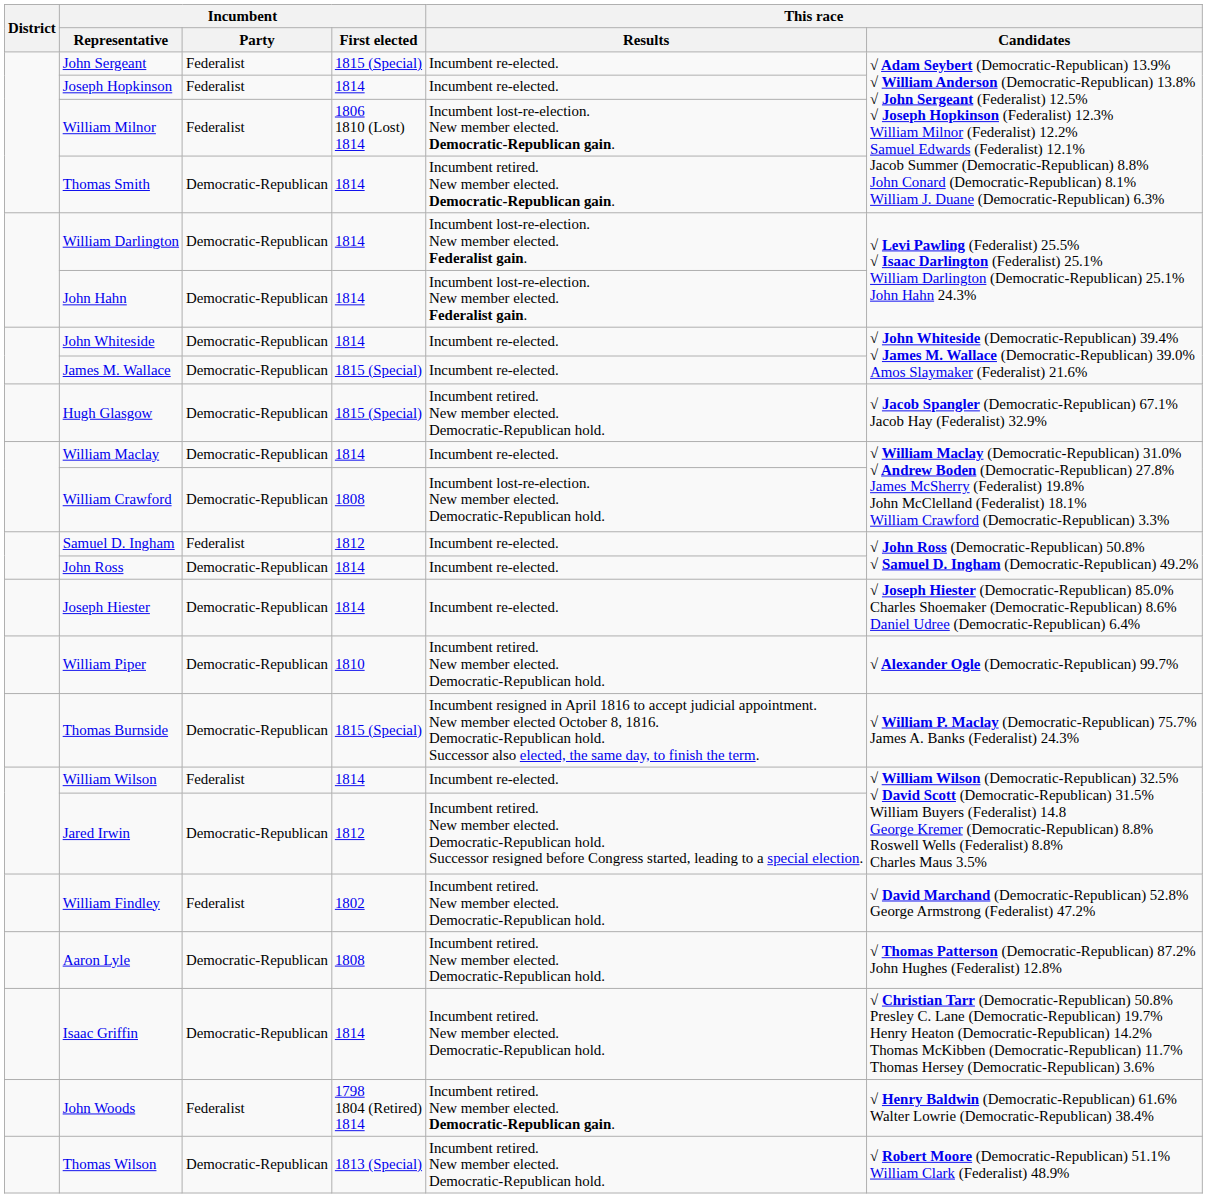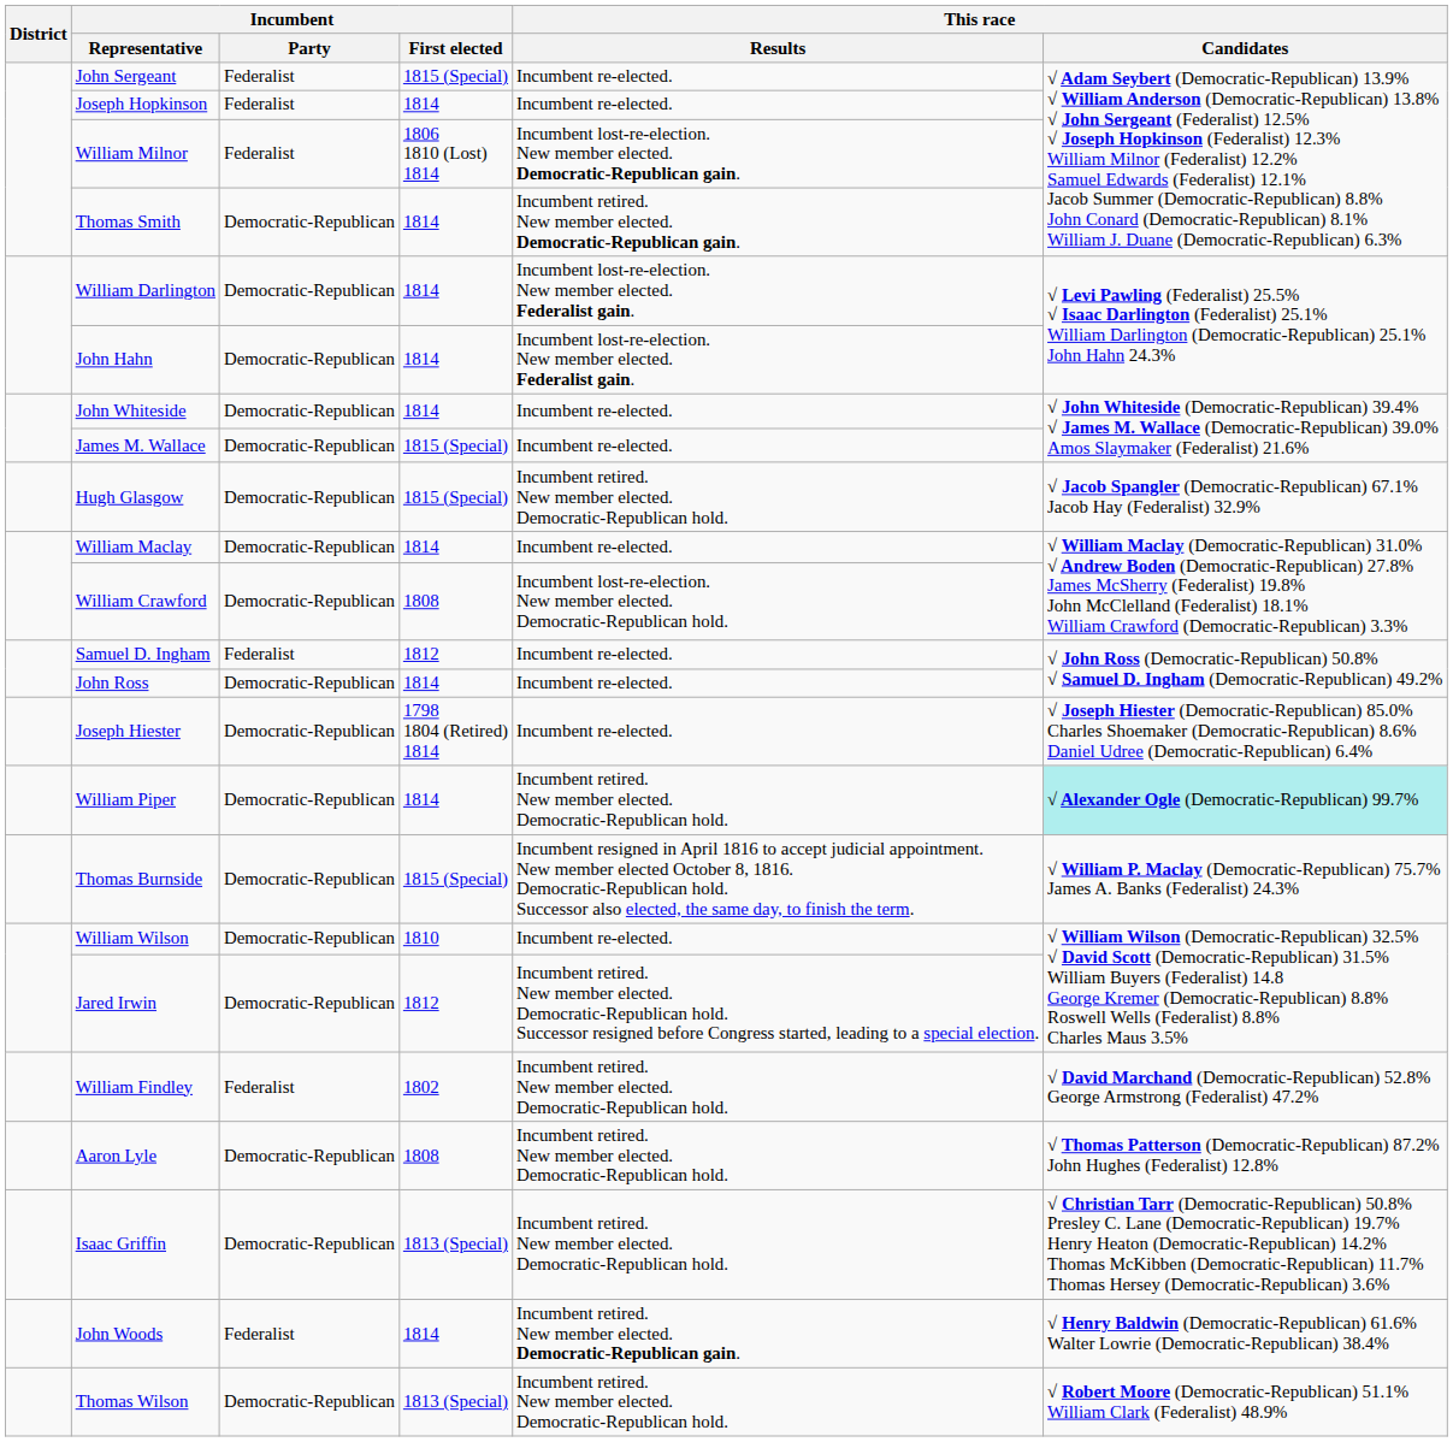 <table class=wikitable>
 <tr>
 <th rowspan=2>District</th>
 <th colspan=3>Incumbent</th>
 <th colspan=2>This race</th>
 </tr>
 <tr>
 <th>Representative</th>
 <th>Party</th>
 <th>First elected</th>
 <th>Results</th>
 <th>Candidates</th>
 </tr>
 <tr>
 <td rowspan=4><br></td>
 <td><a href='#'>John Sergeant</a></td>
 <td>Federalist</td>
 <td><a href='#'>1815 (Special)</a></td>
 <td>Incumbent re-elected.</td>
 <td rowspan=4 nowrap><strong>√ <a href='#'>Adam Seybert</a></strong> (Democratic-Republican) 13.9%<br><strong>√ <a href='#'>William Anderson</a></strong> (Democratic-Republican) 13.8%<br><strong>√ <a href='#'>John Sergeant</a></strong> (Federalist) 12.5%<br><strong>√ <a href='#'>Joseph Hopkinson</a></strong> (Federalist) 12.3%<br><a href='#'>William Milnor</a> (Federalist) 12.2%<br><a href='#'>Samuel Edwards</a> (Federalist) 12.1%<br>Jacob Summer (Democratic-Republican) 8.8%<br><a href='#'>John Conard</a> (Democratic-Republican) 8.1%<br><a href='#'>William J. Duane</a> (Democratic-Republican) 6.3%</td>
 </tr>
 <tr>
 <td><a href='#'>Joseph Hopkinson</a></td>
 <td>Federalist</td>
 <td><a href='#'>1814</a></td>
 <td>Incumbent re-elected.</td>
 </tr>
 <tr>
 <td><a href='#'>William Milnor</a></td>
 <td>Federalist</td>
 <td><a href='#'>1806</a><br>1810 (Lost)<br><a href='#'>1814</a></td>
 <td>Incumbent lost-re-election.<br>New member elected.<br><strong>Democratic-Republican gain</strong>.</td>
 </tr>
 <tr>
 <td><a href='#'>Thomas Smith</a></td>
 <td>Democratic-Republican</td>
 <td><a href='#'>1814</a></td>
 <td>Incumbent retired.<br>New member elected.<br><strong>Democratic-Republican gain</strong>.</td>
 </tr>
 <tr>
 <td rowspan=2><br></td>
 <td><a href='#'>William Darlington</a></td>
 <td>Democratic-Republican</td>
 <td><a href='#'>1814</a></td>
 <td>Incumbent lost-re-election.<br>New member elected.<br><strong>Federalist gain</strong>.</td>
 <td rowspan=2 nowrap><strong>√ <a href='#'>Levi Pawling</a></strong> (Federalist) 25.5%<br><strong>√ <a href='#'>Isaac Darlington</a></strong> (Federalist) 25.1%<br><a href='#'>William Darlington</a> (Democratic-Republican) 25.1%<br><a href='#'>John Hahn</a> 24.3%</td>
 </tr>
 <tr>
 <td><a href='#'>John Hahn</a></td>
 <td>Democratic-Republican</td>
 <td><a href='#'>1814</a></td>
 <td>Incumbent lost-re-election.<br>New member elected.<br><strong>Federalist gain</strong>.</td>
 </tr>
 <tr>
 <td rowspan=2><br></td>
 <td><a href='#'>John Whiteside</a></td>
 <td>Democratic-Republican</td>
 <td><a href='#'>1814</a></td>
 <td>Incumbent re-elected.</td>
 <td rowspan=2 nowrap><strong>√ <a href='#'>John Whiteside</a></strong> (Democratic-Republican) 39.4%<br><strong>√ <a href='#'>James M. Wallace</a></strong> (Democratic-Republican) 39.0%<br><a href='#'>Amos Slaymaker</a> (Federalist) 21.6%</td>
 </tr>
 <tr>
 <td><a href='#'>James M. Wallace</a></td>
 <td>Democratic-Republican</td>
 <td><a href='#'>1815 (Special)</a></td>
 <td>Incumbent re-elected.</td>
 </tr>
 <tr>
 <td></td>
 <td><a href='#'>Hugh Glasgow</a></td>
 <td>Democratic-Republican</td>
 <td><a href='#'>1815 (Special)</a></td>
 <td>Incumbent retired.<br>New member elected.<br>Democratic-Republican hold.</td>
 <td nowrap><strong>√ <a href='#'>Jacob Spangler</a></strong> (Democratic-Republican) 67.1%<br>Jacob Hay (Federalist) 32.9%</td>
 </tr>
 <tr>
 <td rowspan=2><br></td>
 <td><a href='#'>William Maclay</a></td>
 <td>Democratic-Republican</td>
 <td><a href='#'>1814</a></td>
 <td>Incumbent re-elected.</td>
 <td rowspan=2 nowrap><strong>√ <a href='#'>William Maclay</a></strong> (Democratic-Republican) 31.0%<br><strong>√ <a href='#'>Andrew Boden</a></strong> (Democratic-Republican) 27.8%<br><a href='#'>James McSherry</a> (Federalist) 19.8%<br>John McClelland (Federalist) 18.1%<br><a href='#'>William Crawford</a> (Democratic-Republican) 3.3%</td>
 </tr>
 <tr>
 <td><a href='#'>William Crawford</a></td>
 <td>Democratic-Republican</td>
 <td><a href='#'>1808</a></td>
 <td>Incumbent lost-re-election.<br>New member elected.<br>Democratic-Republican hold.</td>
 </tr>
 <tr>
 <td rowspan=2><br></td>
 <td><a href='#'>Samuel D. Ingham</a></td>
 <td>Federalist</td>
 <td><a href='#'>1812</a></td>
 <td>Incumbent re-elected.</td>
 <td rowspan=2 nowrap><strong>√ <a href='#'>John Ross</a></strong> (Democratic-Republican) 50.8%<br><strong>√ <a href='#'>Samuel D. Ingham</a></strong> (Democratic-Republican) 49.2%</td>
 </tr>
 <tr>
 <td><a href='#'>John Ross</a></td>
 <td>Democratic-Republican</td>
 <td><a href='#'>1814</a></td>
 <td>Incumbent re-elected.</td>
 </tr>
 <tr>
 <td></td>
 <td><a href='#'>Joseph Hiester</a></td>
 <td>Democratic-Republican</td>
-<td><a href='#'>1814</a></td>
+<td><a href='#'>1798</a><br>1804 (Retired)<br><a href='#'>1814</a></td>
 <td>Incumbent re-elected.</td>
 <td nowrap><strong>√ <a href='#'>Joseph Hiester</a></strong> (Democratic-Republican) 85.0%<br>Charles Shoemaker (Democratic-Republican) 8.6%<br><a href='#'>Daniel Udree</a> (Democratic-Republican) 6.4%</td>
 </tr>
 <tr>
 <td></td>
 <td><a href='#'>William Piper</a></td>
 <td>Democratic-Republican</td>
-<td><a href='#'>1810</a></td>
+<td><a href='#'>1814</a></td>
 <td>Incumbent retired.<br>New member elected.<br>Democratic-Republican hold.</td>
-<td nowrap><strong>√ <a href='#'>Alexander Ogle</a></strong> (Democratic-Republican) 99.7%</td>
+<td nowrap style="background: paleturquoise;"><strong>√ <a href='#'>Alexander Ogle</a></strong> (Democratic-Republican) 99.7%</td>
 </tr>
 <tr>
 <td></td>
 <td><a href='#'>Thomas Burnside</a></td>
 <td>Democratic-Republican</td>
 <td><a href='#'>1815 (Special)</a></td>
 <td>Incumbent resigned in April 1816 to accept judicial appointment.<br>New member elected October 8, 1816.<br>Democratic-Republican hold.<br>Successor also <a href='#'>elected, the same day, to finish the term</a>.</td>
 <td nowrap><strong>√ <a href='#'>William P. Maclay</a></strong> (Democratic-Republican) 75.7%<br>James A. Banks (Federalist) 24.3%</td>
 </tr>
 <tr>
 <td rowspan=2><br></td>
 <td><a href='#'>William Wilson</a></td>
-<td>Federalist</td>
-<td><a href='#'>1814</a></td>
+<td>Democratic-Republican</td>
+<td><a href='#'>1810</a></td>
 <td>Incumbent re-elected.</td>
 <td rowspan=2 nowrap><strong>√ <a href='#'>William Wilson</a></strong> (Democratic-Republican) 32.5%<br><strong>√ <a href='#'>David Scott</a></strong> (Democratic-Republican) 31.5%<br>William Buyers (Federalist) 14.8<br><a href='#'>George Kremer</a> (Democratic-Republican) 8.8%<br>Roswell Wells (Federalist) 8.8%<br>Charles Maus 3.5%</td>
 </tr>
 <tr>
 <td><a href='#'>Jared Irwin</a></td>
 <td>Democratic-Republican</td>
 <td><a href='#'>1812</a></td>
 <td>Incumbent retired.<br>New member elected.<br>Democratic-Republican hold.<br>Successor resigned before Congress started, leading to a <a href='#'>special election</a>.</td>
 </tr>
 <tr>
 <td></td>
 <td><a href='#'>William Findley</a></td>
 <td>Federalist</td>
 <td><a href='#'>1802</a></td>
 <td>Incumbent retired.<br>New member elected.<br>Democratic-Republican hold.</td>
 <td nowrap><strong>√ <a href='#'>David Marchand</a></strong> (Democratic-Republican) 52.8%<br>George Armstrong (Federalist) 47.2%</td>
 </tr>
 <tr>
 <td></td>
 <td><a href='#'>Aaron Lyle</a></td>
 <td>Democratic-Republican</td>
 <td><a href='#'>1808</a></td>
 <td>Incumbent retired.<br>New member elected.<br>Democratic-Republican hold.</td>
 <td nowrap><strong>√ <a href='#'>Thomas Patterson</a></strong> (Democratic-Republican) 87.2%<br>John Hughes (Federalist) 12.8%</td>
 </tr>
 <tr>
 <td></td>
 <td><a href='#'>Isaac Griffin</a></td>
 <td>Democratic-Republican</td>
-<td><a href='#'>1814</a></td>
+<td><a href='#'>1813 (Special)</a></td>
 <td>Incumbent retired.<br>New member elected.<br>Democratic-Republican hold.</td>
 <td nowrap><strong>√ <a href='#'>Christian Tarr</a></strong> (Democratic-Republican) 50.8%<br>Presley C. Lane (Democratic-Republican) 19.7%<br>Henry Heaton (Democratic-Republican) 14.2%<br>Thomas McKibben (Democratic-Republican) 11.7%<br>Thomas Hersey (Democratic-Republican) 3.6%</td>
 </tr>
 <tr>
 <td></td>
 <td><a href='#'>John Woods</a></td>
 <td>Federalist</td>
-<td><a href='#'>1798</a><br>1804 (Retired)<br><a href='#'>1814</a></td>
+<td><a href='#'>1814</a></td>
 <td>Incumbent retired.<br>New member elected.<br><strong>Democratic-Republican gain</strong>.</td>
 <td nowrap><strong>√ <a href='#'>Henry Baldwin</a></strong> (Democratic-Republican) 61.6%<br>Walter Lowrie (Democratic-Republican) 38.4%</td>
 </tr>
 <tr>
 <td></td>
 <td><a href='#'>Thomas Wilson</a></td>
 <td>Democratic-Republican</td>
 <td><a href='#'>1813 (Special)</a></td>
 <td>Incumbent retired.<br>New member elected.<br>Democratic-Republican hold.</td>
 <td nowrap><strong>√ <a href='#'>Robert Moore</a></strong> (Democratic-Republican) 51.1%<br><a href='#'>William Clark</a> (Federalist) 48.9%</td>
 </tr>
 </table>
